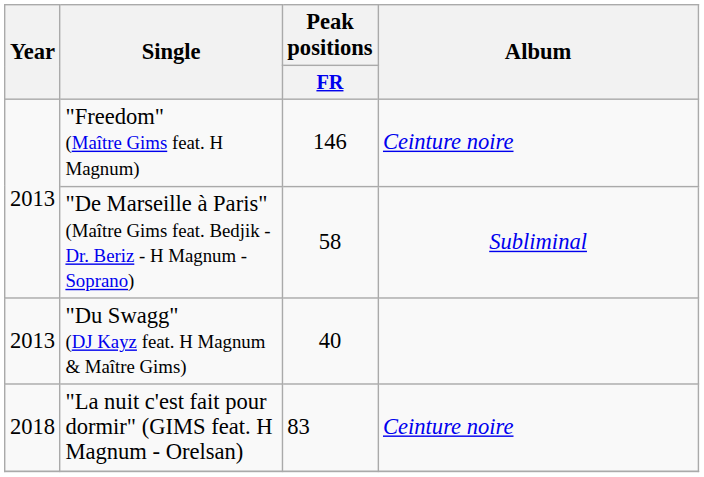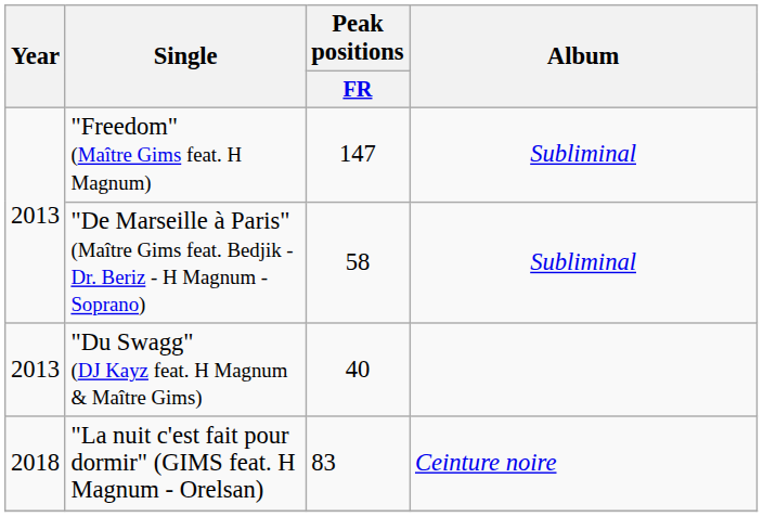 <table class="wikitable">
 <tr>
 <th align="center" rowspan="2" width="10">Year</th>
 <th align="center" rowspan="2" width="150">Single</th>
 <th align="center" colspan="1" width="20">Peak positions</th>
 <th align="center" rowspan="2" width="220">Album</th>
 </tr>
 <tr>
 <th scope="col" style="width:3em;font-size:90%;"><a href='#'>FR</a><br></th>
 </tr>
 <tr>
 <td style="text-align:center;" rowspan=2>2013</td>
 <td>"Freedom" <br><small>(<a href='#'>Maître Gims</a> feat. H Magnum)</small></td>
-<td style="text-align:center;">146</td>
-<td><em><a href='#'>Ceinture noire</a></em></td>
+<td style="text-align:center;">147</td>
+<td style="text-align:center;"><em><a href='#'>Subliminal</a></em></td>
 </tr>
 <tr>
 <td>"De Marseille à Paris" <br><small>(Maître Gims feat. Bedjik - <a href='#'>Dr. Beriz</a> - H Magnum - <a href='#'>Soprano</a>)</small></td>
 <td style="text-align:center;">58</td>
 <td style="text-align:center;"><em><a href='#'>Subliminal</a></em></td>
 </tr>
 <tr>
 <td style="text-align:center;" rowspan=1>2013</td>
 <td>"Du Swagg" <br><small>(<a href='#'>DJ Kayz</a> feat. H Magnum & Maître Gims)</small></td>
 <td style="text-align:center;">40</td>
 <td style="text-align:center;"></td>
 </tr>
 <tr>
 <td>2018</td>
 <td>"La nuit c'est fait pour dormir" (GIMS feat. H Magnum - Orelsan)</td>
 <td>83</td>
 <td><em><a href='#'>Ceinture noire</a></em></td>
 </tr>
 <tr>
 </tr>
 </table>
